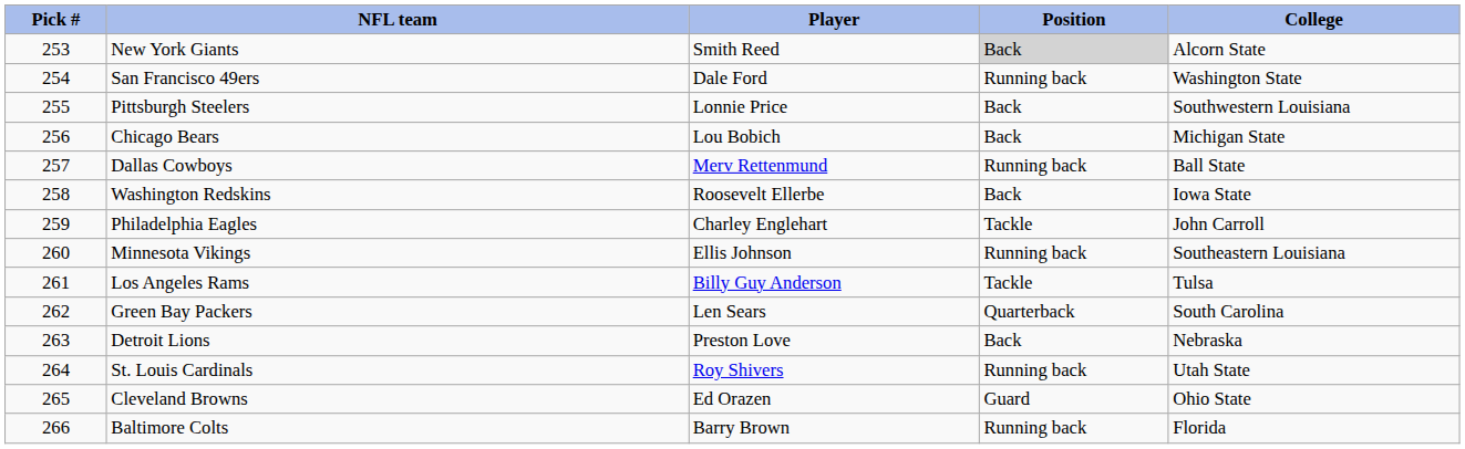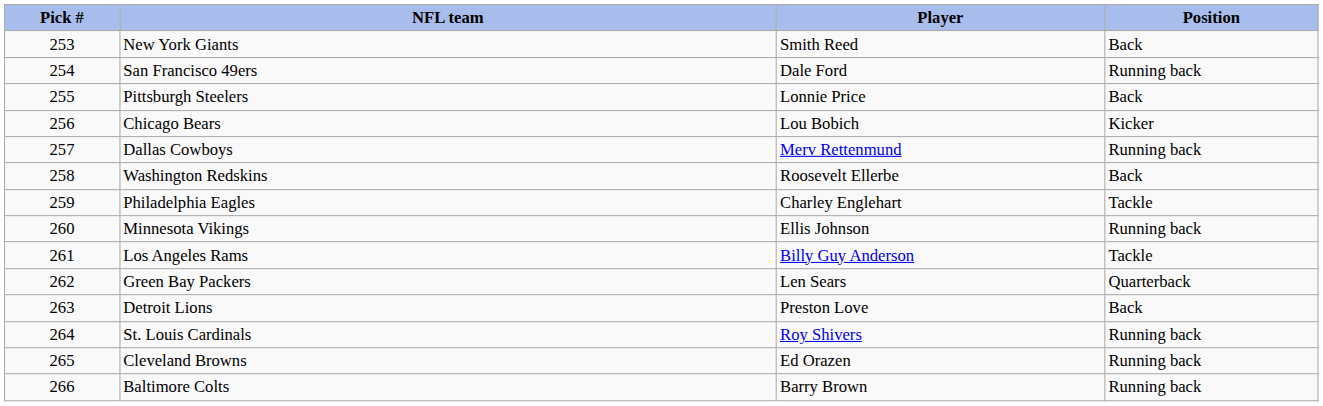 <table class="wikitable sortable sortable" style="width: 100%">
 <tr>
 <th style="background:#A8BDEC;" width=7%>Pick #</th>
 <th width=40% style="background:#A8BDEC;">NFL team</th>
 <th width=20% style="background:#A8BDEC;">Player</th>
 <th width=13% style="background:#A8BDEC;">Position</th>
-<th style="background:#A8BDEC;">College</th>
 </tr>
 <tr>
 <td align=center>253</td>
 <td>New York Giants</td>
 <td>Smith Reed</td>
-<td style="background: lightgrey;">Back</td>
-<td>Alcorn State</td>
+<td>Back</td>
 </tr>
 <tr>
 <td align=center>254</td>
 <td>San Francisco 49ers</td>
 <td>Dale Ford</td>
 <td>Running back</td>
-<td>Washington State</td>
 </tr>
 <tr>
 <td align=center>255</td>
 <td>Pittsburgh Steelers</td>
 <td>Lonnie Price</td>
 <td>Back</td>
-<td>Southwestern Louisiana</td>
 </tr>
 <tr>
 <td align=center>256</td>
 <td>Chicago Bears</td>
 <td>Lou Bobich</td>
-<td>Back</td>
-<td>Michigan State</td>
+<td>Kicker</td>
 </tr>
 <tr>
 <td align=center>257</td>
 <td>Dallas Cowboys</td>
 <td><a href='#'>Merv Rettenmund</a></td>
 <td>Running back</td>
-<td>Ball State</td>
 </tr>
 <tr>
 <td align=center>258</td>
 <td>Washington Redskins</td>
 <td>Roosevelt Ellerbe</td>
 <td>Back</td>
-<td>Iowa State</td>
 </tr>
 <tr>
 <td align=center>259</td>
 <td>Philadelphia Eagles</td>
 <td>Charley Englehart</td>
 <td>Tackle</td>
-<td>John Carroll</td>
 </tr>
 <tr>
 <td align=center>260</td>
 <td>Minnesota Vikings</td>
 <td>Ellis Johnson</td>
 <td>Running back</td>
-<td>Southeastern Louisiana</td>
 </tr>
 <tr>
 <td align=center>261</td>
 <td>Los Angeles Rams</td>
 <td><a href='#'>Billy Guy Anderson</a></td>
 <td>Tackle</td>
-<td>Tulsa</td>
 </tr>
 <tr>
 <td align=center>262</td>
 <td>Green Bay Packers</td>
 <td>Len Sears</td>
 <td>Quarterback</td>
-<td>South Carolina</td>
 </tr>
 <tr>
 <td align=center>263</td>
 <td>Detroit Lions</td>
 <td>Preston Love</td>
 <td>Back</td>
-<td>Nebraska</td>
 </tr>
 <tr>
 <td align=center>264</td>
 <td>St. Louis Cardinals</td>
 <td><a href='#'>Roy Shivers</a></td>
 <td>Running back</td>
-<td>Utah State</td>
 </tr>
 <tr>
 <td align=center>265</td>
 <td>Cleveland Browns</td>
 <td>Ed Orazen</td>
-<td>Guard</td>
-<td>Ohio State</td>
+<td>Running back</td>
 </tr>
 <tr>
 <td align=center>266</td>
 <td>Baltimore Colts</td>
 <td>Barry Brown</td>
 <td>Running back</td>
-<td>Florida</td>
 </tr>
 </table>
